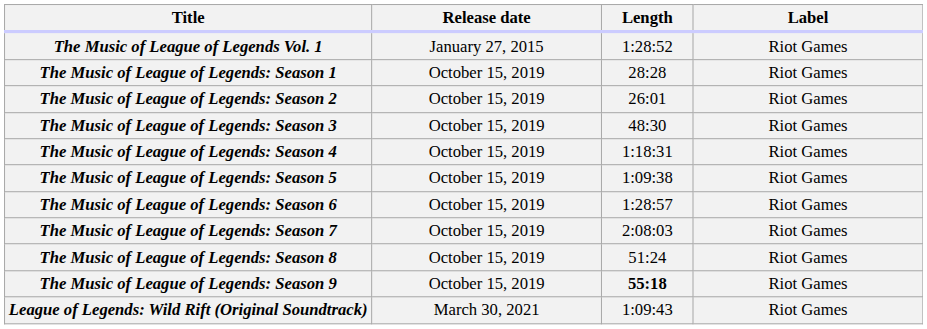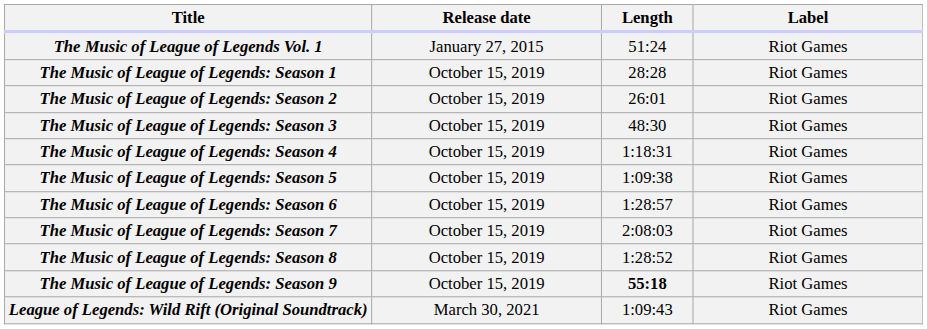 <table class="wikitable plainrowheaders" style="width:100%; text-align:center; background-color:#f2f2f2;">
 <tr style="border-bottom: solid #ccf 3px">
 <th scope="col" style="width:40%">Title</th>
 <th scope="col" style="width:25%">Release date</th>
 <th scope="col" style="width:10%">Length</th>
 <th scope="col" style="width:25%">Label</th>
 </tr>
 <tr>
 <th scope="row" style="text-align:center"><em>The Music of League of Legends Vol. 1</em></th>
 <td>January 27, 2015</td>
-<td>1:28:52</td>
+<td>51:24</td>
 <td>Riot Games</td>
 </tr>
 <tr>
 <th scope="row" style="text-align:center"><em>The Music of League of Legends: Season 1</em></th>
 <td>October 15, 2019</td>
 <td>28:28</td>
 <td>Riot Games</td>
 </tr>
 <tr>
 <th scope="row" style="text-align:center"><em>The Music of League of Legends: Season 2</em></th>
 <td>October 15, 2019</td>
 <td>26:01</td>
 <td>Riot Games</td>
 </tr>
 <tr>
 <th scope="row" style="text-align:center"><em>The Music of League of Legends: Season 3</em></th>
 <td>October 15, 2019</td>
 <td>48:30</td>
 <td>Riot Games</td>
 </tr>
 <tr>
 <th scope="row" style="text-align:center"><em>The Music of League of Legends: Season 4</em></th>
 <td>October 15, 2019</td>
 <td>1:18:31</td>
 <td>Riot Games</td>
 </tr>
 <tr>
 <th scope="row" style="text-align:center"><em>The Music of League of Legends: Season 5</em></th>
 <td>October 15, 2019</td>
 <td>1:09:38</td>
 <td>Riot Games</td>
 </tr>
 <tr>
 <th scope="row" style="text-align:center"><em>The Music of League of Legends: Season 6</em></th>
 <td>October 15, 2019</td>
 <td>1:28:57</td>
 <td>Riot Games</td>
 </tr>
 <tr>
 <th scope="row" style="text-align:center"><em>The Music of League of Legends: Season 7</em></th>
 <td>October 15, 2019</td>
 <td>2:08:03</td>
 <td>Riot Games</td>
 </tr>
 <tr>
 <th scope="row" style="text-align:center"><em>The Music of League of Legends: Season 8</em></th>
 <td>October 15, 2019</td>
-<td>51:24</td>
+<td>1:28:52</td>
 <td>Riot Games</td>
 </tr>
 <tr>
 <th scope="row" style="text-align:center"><em>The Music of League of Legends: Season 9</em></th>
 <td>October 15, 2019</td>
 <td><strong>55:18</strong></td>
 <td>Riot Games</td>
 </tr>
 <tr>
 <th scope="row" style="text-align:center"><em>League of Legends: Wild Rift (Original Soundtrack)</em></th>
 <td>March 30, 2021</td>
 <td>1:09:43</td>
 <td>Riot Games</td>
 </tr>
 </table>
